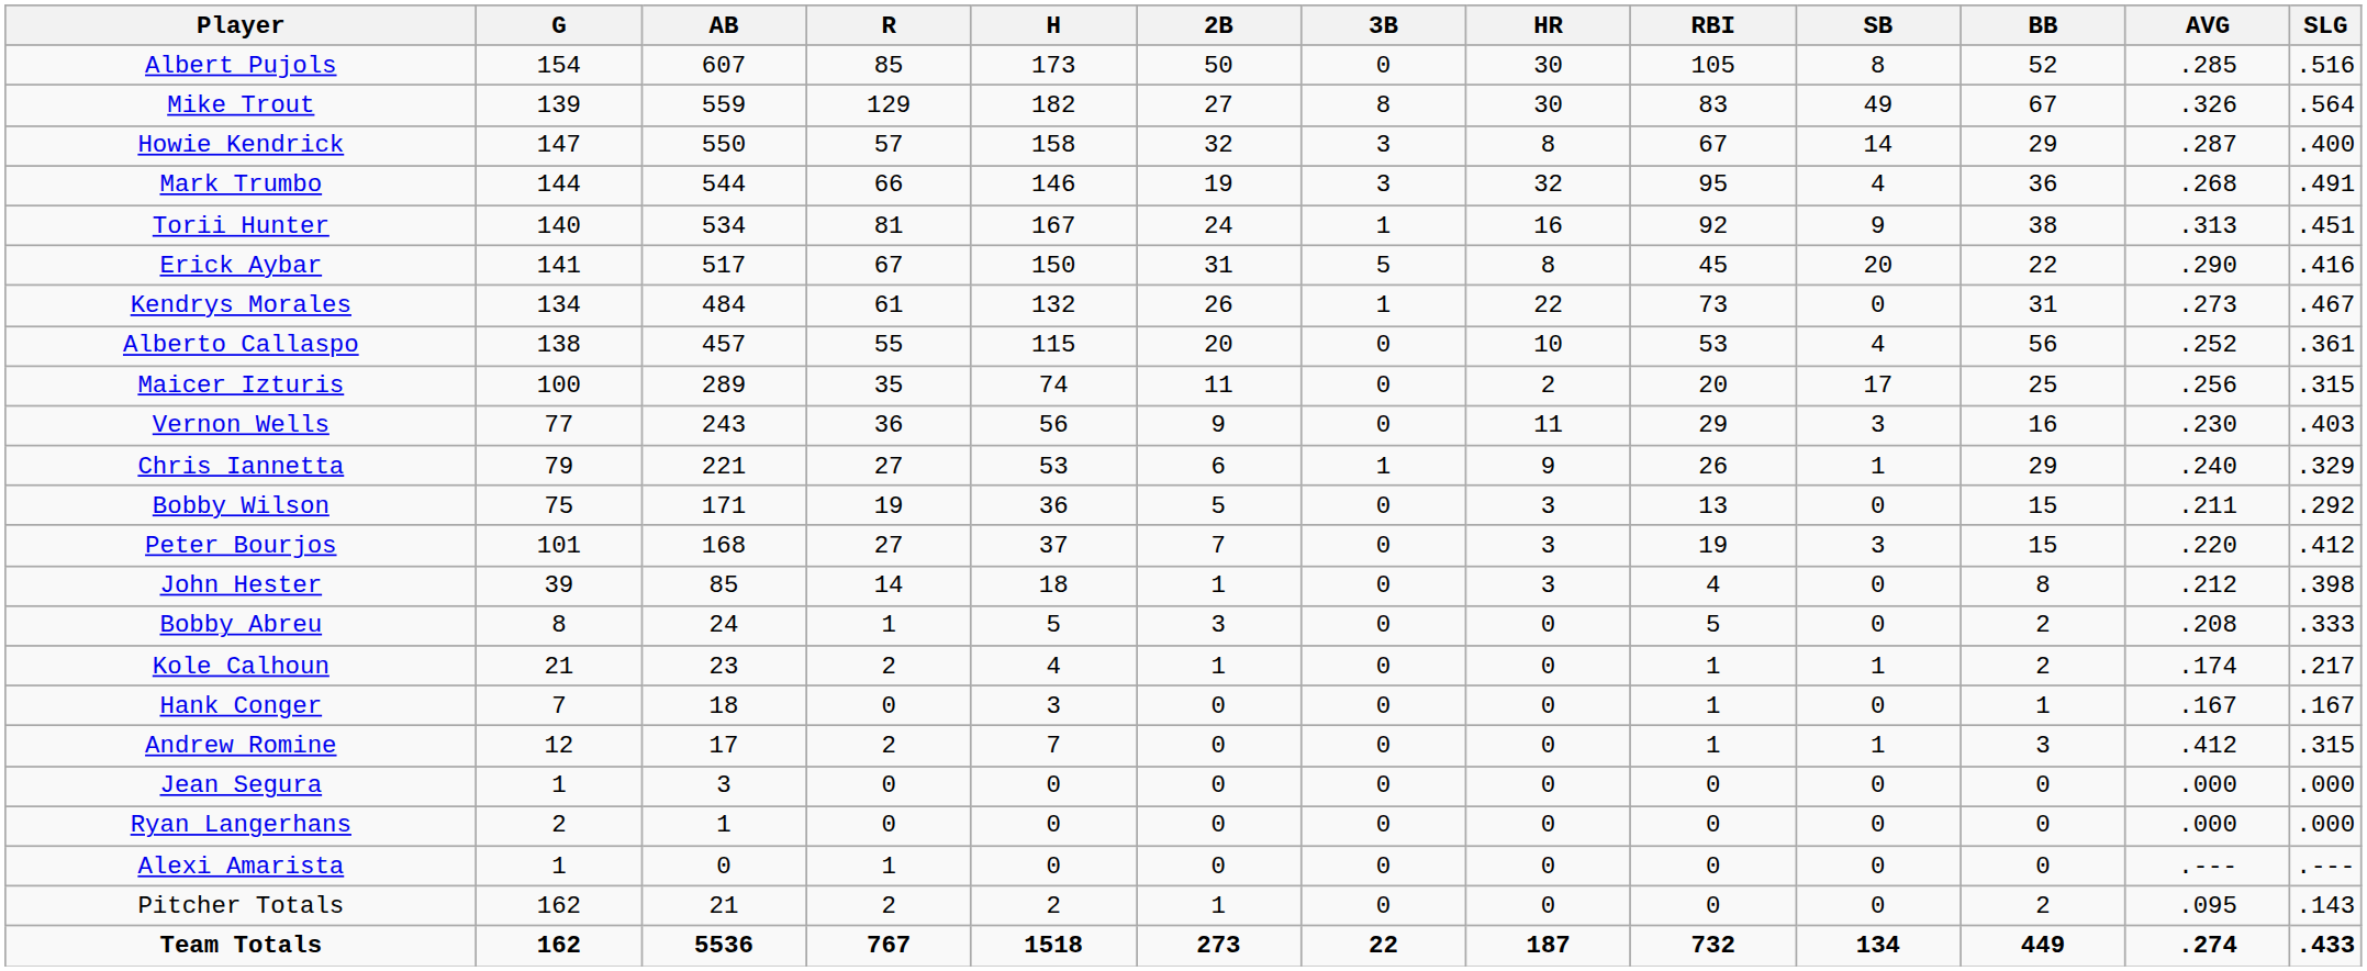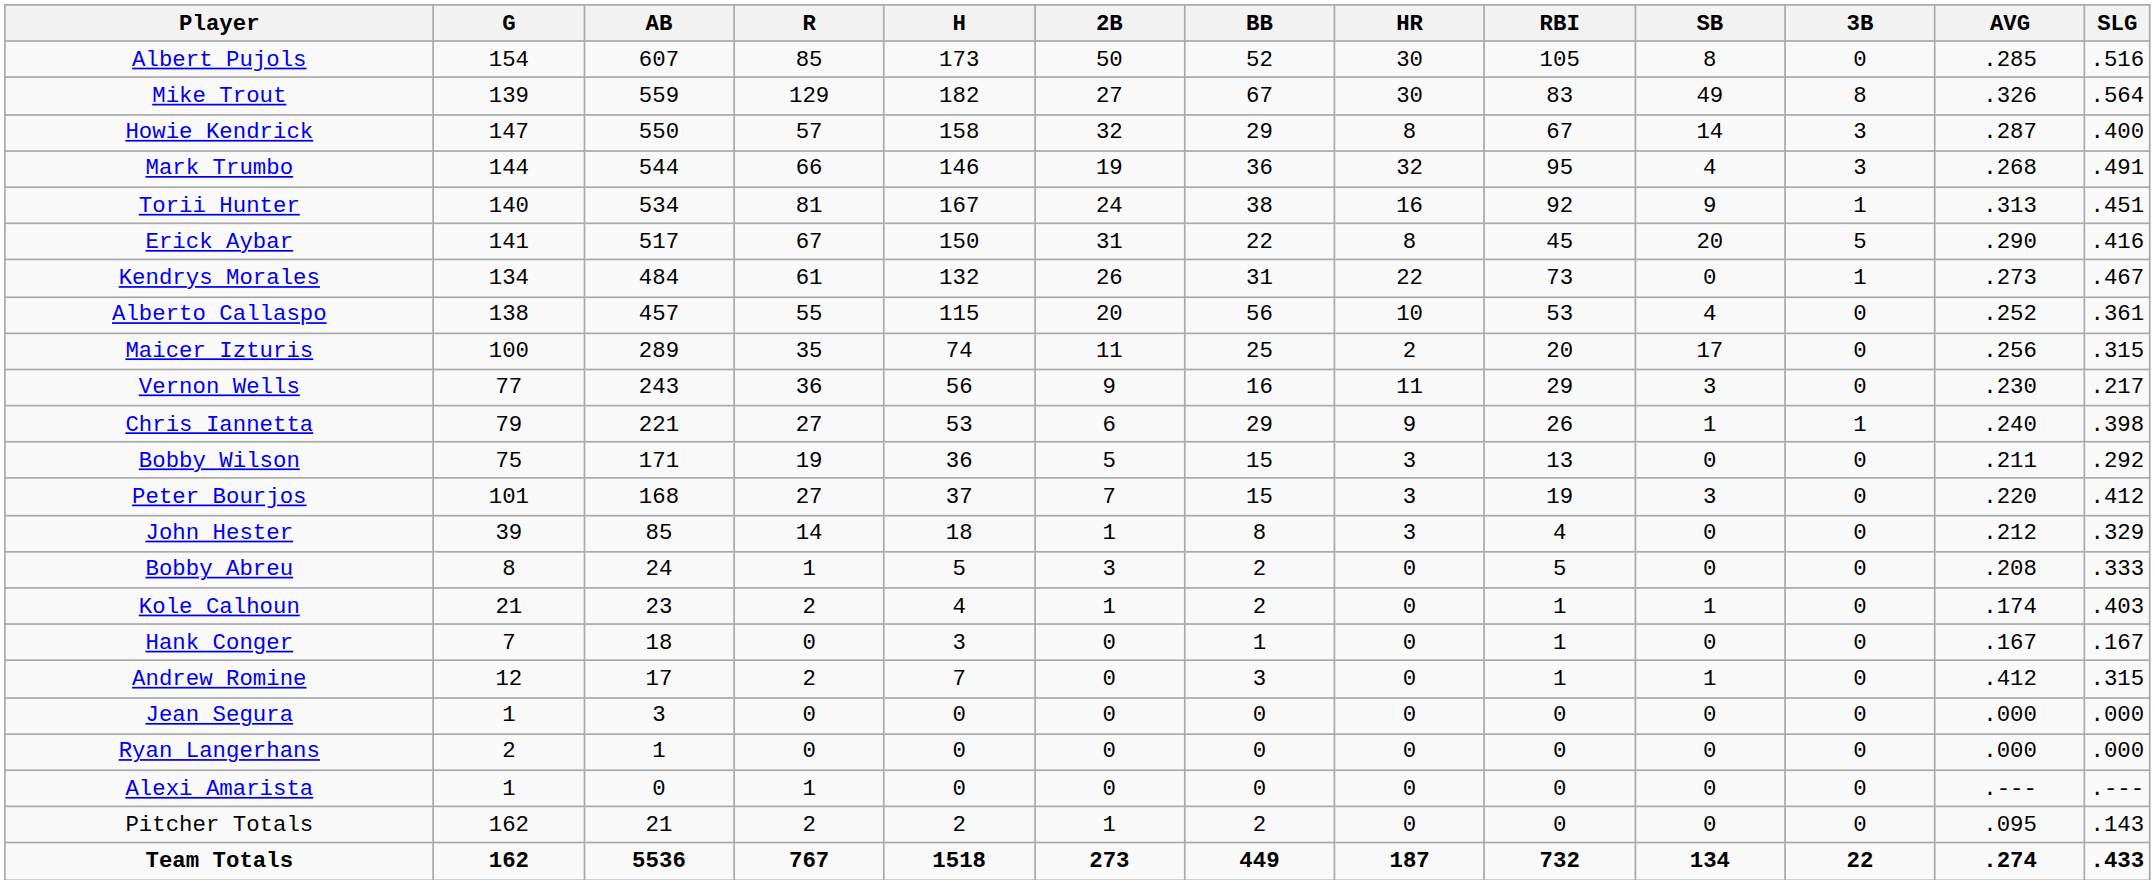 <table class=wikitable style="text-align:center">
 <tr>
 <th bgcolor=#DDDDFF; width="20%">Player</th>
 <th bgcolor=#DDDDFF; width="7%">G</th>
 <th bgcolor=#DDDDFF; width="7%">AB</th>
 <th bgcolor=#DDDDFF; width="7%">R</th>
 <th bgcolor=#DDDDFF; width="7%">H</th>
 <th bgcolor=#DDDDFF; width="7%">2B</th>
-<th bgcolor=#DDDDFF; width="7%">3B</th>
+<th bgcolor=#DDDDFF; width="7%">BB</th>
 <th bgcolor=#DDDDFF; width="7%">HR</th>
 <th bgcolor=#DDDDFF; width="7%">RBI</th>
 <th bgcolor=#DDDDFF; width="7%">SB</th>
-<th bgcolor=#DDDDFF; width="7%">BB</th>
+<th bgcolor=#DDDDFF; width="7%">3B</th>
 <th bgcolor=#DDDDFF; width="7%">AVG</th>
 <th bgcolor=#DDDDFF; width="7%">SLG</th>
 </tr>
 <tr>
 <td><a href='#'>Albert Pujols</a></td>
 <td>154</td>
 <td>607</td>
 <td>85</td>
 <td>173</td>
 <td>50</td>
-<td>0</td>
+<td>52</td>
 <td>30</td>
 <td>105</td>
 <td>8</td>
-<td>52</td>
+<td>0</td>
 <td>.285</td>
 <td>.516</td>
 </tr>
 <tr>
 <td><a href='#'>Mike Trout</a></td>
 <td>139</td>
 <td>559</td>
 <td>129</td>
 <td>182</td>
 <td>27</td>
-<td>8</td>
+<td>67</td>
 <td>30</td>
 <td>83</td>
 <td>49</td>
-<td>67</td>
+<td>8</td>
 <td>.326</td>
 <td>.564</td>
 </tr>
 <tr>
 <td><a href='#'>Howie Kendrick</a></td>
 <td>147</td>
 <td>550</td>
 <td>57</td>
 <td>158</td>
 <td>32</td>
-<td>3</td>
+<td>29</td>
 <td>8</td>
 <td>67</td>
 <td>14</td>
-<td>29</td>
+<td>3</td>
 <td>.287</td>
 <td>.400</td>
 </tr>
 <tr>
 <td><a href='#'>Mark Trumbo</a></td>
 <td>144</td>
 <td>544</td>
 <td>66</td>
 <td>146</td>
 <td>19</td>
-<td>3</td>
+<td>36</td>
 <td>32</td>
 <td>95</td>
 <td>4</td>
-<td>36</td>
+<td>3</td>
 <td>.268</td>
 <td>.491</td>
 </tr>
 <tr>
 <td><a href='#'>Torii Hunter</a></td>
 <td>140</td>
 <td>534</td>
 <td>81</td>
 <td>167</td>
 <td>24</td>
-<td>1</td>
+<td>38</td>
 <td>16</td>
 <td>92</td>
 <td>9</td>
-<td>38</td>
+<td>1</td>
 <td>.313</td>
 <td>.451</td>
 </tr>
 <tr>
 <td><a href='#'>Erick Aybar</a></td>
 <td>141</td>
 <td>517</td>
 <td>67</td>
 <td>150</td>
 <td>31</td>
-<td>5</td>
+<td>22</td>
 <td>8</td>
 <td>45</td>
 <td>20</td>
-<td>22</td>
+<td>5</td>
 <td>.290</td>
 <td>.416</td>
 </tr>
 <tr>
 <td><a href='#'>Kendrys Morales</a></td>
 <td>134</td>
 <td>484</td>
 <td>61</td>
 <td>132</td>
 <td>26</td>
-<td>1</td>
+<td>31</td>
 <td>22</td>
 <td>73</td>
 <td>0</td>
-<td>31</td>
+<td>1</td>
 <td>.273</td>
 <td>.467</td>
 </tr>
 <tr>
 <td><a href='#'>Alberto Callaspo</a></td>
 <td>138</td>
 <td>457</td>
 <td>55</td>
 <td>115</td>
 <td>20</td>
-<td>0</td>
+<td>56</td>
 <td>10</td>
 <td>53</td>
 <td>4</td>
-<td>56</td>
+<td>0</td>
 <td>.252</td>
 <td>.361</td>
 </tr>
 <tr>
 <td><a href='#'>Maicer Izturis</a></td>
 <td>100</td>
 <td>289</td>
 <td>35</td>
 <td>74</td>
 <td>11</td>
-<td>0</td>
+<td>25</td>
 <td>2</td>
 <td>20</td>
 <td>17</td>
-<td>25</td>
+<td>0</td>
 <td>.256</td>
 <td>.315</td>
 </tr>
 <tr>
 <td><a href='#'>Vernon Wells</a></td>
 <td>77</td>
 <td>243</td>
 <td>36</td>
 <td>56</td>
 <td>9</td>
-<td>0</td>
+<td>16</td>
 <td>11</td>
 <td>29</td>
 <td>3</td>
-<td>16</td>
+<td>0</td>
 <td>.230</td>
-<td>.403</td>
+<td>.217</td>
 </tr>
 <tr>
 <td><a href='#'>Chris Iannetta</a></td>
 <td>79</td>
 <td>221</td>
 <td>27</td>
 <td>53</td>
 <td>6</td>
-<td>1</td>
+<td>29</td>
 <td>9</td>
 <td>26</td>
 <td>1</td>
-<td>29</td>
+<td>1</td>
 <td>.240</td>
-<td>.329</td>
+<td>.398</td>
 </tr>
 <tr>
 <td><a href='#'>Bobby Wilson</a></td>
 <td>75</td>
 <td>171</td>
 <td>19</td>
 <td>36</td>
 <td>5</td>
-<td>0</td>
+<td>15</td>
 <td>3</td>
 <td>13</td>
 <td>0</td>
-<td>15</td>
+<td>0</td>
 <td>.211</td>
 <td>.292</td>
 </tr>
 <tr>
 <td><a href='#'>Peter Bourjos</a></td>
 <td>101</td>
 <td>168</td>
 <td>27</td>
 <td>37</td>
 <td>7</td>
-<td>0</td>
+<td>15</td>
 <td>3</td>
 <td>19</td>
 <td>3</td>
-<td>15</td>
+<td>0</td>
 <td>.220</td>
 <td>.412</td>
 </tr>
 <tr>
 <td><a href='#'>John Hester</a></td>
 <td>39</td>
 <td>85</td>
 <td>14</td>
 <td>18</td>
 <td>1</td>
-<td>0</td>
+<td>8</td>
 <td>3</td>
 <td>4</td>
 <td>0</td>
-<td>8</td>
+<td>0</td>
 <td>.212</td>
-<td>.398</td>
+<td>.329</td>
 </tr>
 <tr>
 <td><a href='#'>Bobby Abreu</a></td>
 <td>8</td>
 <td>24</td>
 <td>1</td>
 <td>5</td>
 <td>3</td>
-<td>0</td>
+<td>2</td>
 <td>0</td>
 <td>5</td>
 <td>0</td>
-<td>2</td>
+<td>0</td>
 <td>.208</td>
 <td>.333</td>
 </tr>
 <tr>
 <td><a href='#'>Kole Calhoun</a></td>
 <td>21</td>
 <td>23</td>
 <td>2</td>
 <td>4</td>
 <td>1</td>
-<td>0</td>
+<td>2</td>
 <td>0</td>
 <td>1</td>
 <td>1</td>
-<td>2</td>
+<td>0</td>
 <td>.174</td>
-<td>.217</td>
+<td>.403</td>
 </tr>
 <tr>
 <td><a href='#'>Hank Conger</a></td>
 <td>7</td>
 <td>18</td>
 <td>0</td>
 <td>3</td>
 <td>0</td>
-<td>0</td>
+<td>1</td>
 <td>0</td>
 <td>1</td>
 <td>0</td>
-<td>1</td>
+<td>0</td>
 <td>.167</td>
 <td>.167</td>
 </tr>
 <tr>
 <td><a href='#'>Andrew Romine</a></td>
 <td>12</td>
 <td>17</td>
 <td>2</td>
 <td>7</td>
 <td>0</td>
-<td>0</td>
+<td>3</td>
 <td>0</td>
 <td>1</td>
 <td>1</td>
-<td>3</td>
+<td>0</td>
 <td>.412</td>
 <td>.315</td>
 </tr>
 <tr>
 <td><a href='#'>Jean Segura</a></td>
 <td>1</td>
 <td>3</td>
 <td>0</td>
 <td>0</td>
 <td>0</td>
 <td>0</td>
 <td>0</td>
 <td>0</td>
 <td>0</td>
 <td>0</td>
 <td>.000</td>
 <td>.000</td>
 </tr>
 <tr>
 <td><a href='#'>Ryan Langerhans</a></td>
 <td>2</td>
 <td>1</td>
 <td>0</td>
 <td>0</td>
 <td>0</td>
 <td>0</td>
 <td>0</td>
 <td>0</td>
 <td>0</td>
 <td>0</td>
 <td>.000</td>
 <td>.000</td>
 </tr>
 <tr>
 <td><a href='#'>Alexi Amarista</a></td>
 <td>1</td>
 <td>0</td>
 <td>1</td>
 <td>0</td>
 <td>0</td>
 <td>0</td>
 <td>0</td>
 <td>0</td>
 <td>0</td>
 <td>0</td>
 <td>.---</td>
 <td>.---</td>
 </tr>
 <tr>
 <td>Pitcher Totals</td>
 <td>162</td>
 <td>21</td>
 <td>2</td>
 <td>2</td>
 <td>1</td>
+<td>2</td>
 <td>0</td>
 <td>0</td>
 <td>0</td>
 <td>0</td>
-<td>2</td>
 <td>.095</td>
 <td>.143</td>
 </tr>
 <tr>
 <td><strong>Team Totals</strong></td>
 <td><strong>162</strong></td>
 <td><strong>5536</strong></td>
 <td><strong>767</strong></td>
 <td><strong>1518</strong></td>
 <td><strong>273</strong></td>
-<td><strong>22</strong></td>
+<td><strong>449</strong></td>
 <td><strong>187</strong></td>
 <td><strong>732</strong></td>
 <td><strong>134</strong></td>
-<td><strong>449</strong></td>
+<td><strong>22</strong></td>
 <td><strong>.274</strong></td>
 <td><strong>.433</strong></td>
 </tr>
 </table>
